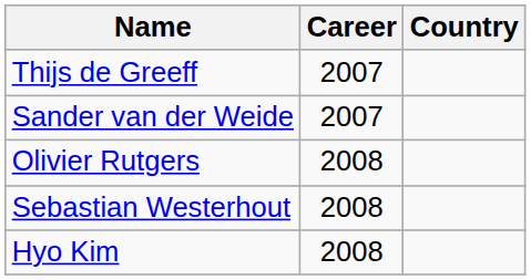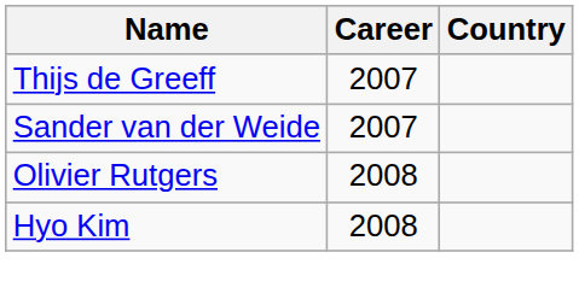 <table class="wikitable sortable" style="text-align: center;">
 <tr>
 <th class="unsortable">Name</th>
 <th class="unsortable">Career</th>
 <th class="unsortable">Country</th>
 </tr>
 <tr>
 <td align="left"><a href='#'>Thijs de Greeff</a></td>
 <td>2007</td>
 <td></td>
 </tr>
 <tr>
 <td align="left"><a href='#'>Sander van der Weide</a></td>
 <td>2007</td>
 <td></td>
 </tr>
 <tr>
 <td align="left"><a href='#'>Olivier Rutgers</a></td>
 <td>2008</td>
 <td></td>
 </tr>
 <tr>
-<td align="left"><a href='#'>Sebastian Westerhout</a></td>
-<td>2008</td>
-<td></td>
-</tr>
-<tr>
 <td align="left"><a href='#'>Hyo Kim</a></td>
 <td>2008</td>
 <td></td>
 </tr>
 </table>
